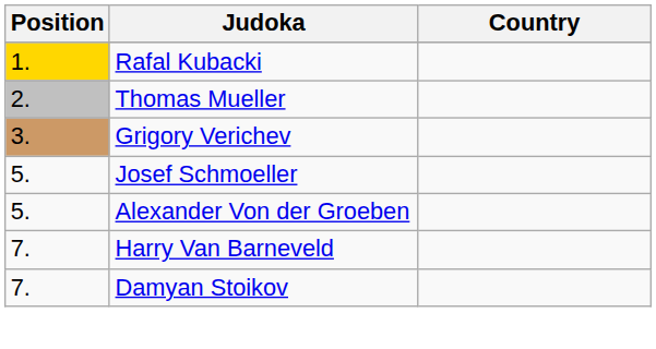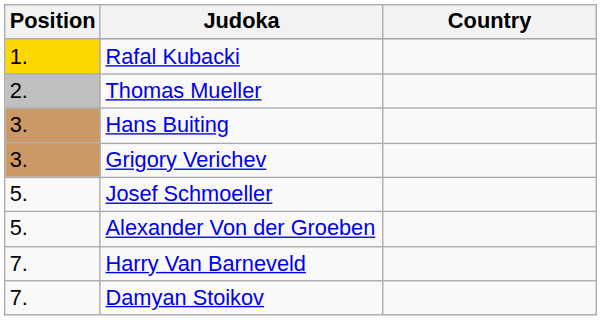 <table class="wikitable">
 <tr>
 <th width="10">Position</th>
 <th width="200">Judoka</th>
 <th width="150">Country</th>
 </tr>
 <tr>
 </tr>
 <tr>
 <td style="background-color:gold">1.</td>
 <td><a href='#'>Rafal Kubacki</a></td>
 <td></td>
 </tr>
 <tr>
 <td style="background-color:silver">2.</td>
 <td><a href='#'>Thomas Mueller</a></td>
+<td></td>
+</tr>
+<tr>
+<td style="background-color:#CC9966">3.</td>
+<td><a href='#'>Hans Buiting</a></td>
 <td></td>
 </tr>
 <tr>
 <td style="background-color:#CC9966">3.</td>
 <td><a href='#'>Grigory Verichev</a></td>
 <td></td>
 </tr>
 <tr>
 <td>5.</td>
 <td><a href='#'>Josef Schmoeller</a></td>
 <td></td>
 </tr>
 <tr>
 <td>5.</td>
 <td><a href='#'>Alexander Von der Groeben</a></td>
 <td></td>
 </tr>
 <tr>
 <td>7.</td>
 <td><a href='#'>Harry Van Barneveld</a></td>
 <td></td>
 </tr>
 <tr>
 <td>7.</td>
 <td><a href='#'>Damyan Stoikov</a></td>
 <td></td>
 </tr>
 </table>
